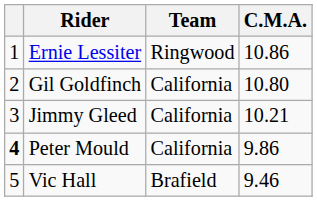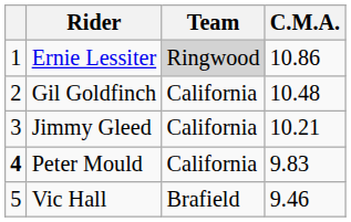 <table class=wikitable>
 <tr>
 <th></th>
 <th>Rider</th>
 <th>Team</th>
 <th>C.M.A.</th>
 </tr>
 <tr>
 <td align="center">1</td>
 <td><a href='#'>Ernie Lessiter</a></td>
-<td>Ringwood</td>
+<td style="background: lightgrey;">Ringwood</td>
 <td>10.86</td>
 </tr>
 <tr>
 <td align="center">2</td>
 <td>Gil Goldfinch</td>
 <td>California</td>
-<td>10.80</td>
+<td>10.48</td>
 </tr>
 <tr>
 <td align="center">3</td>
 <td>Jimmy Gleed</td>
 <td>California</td>
 <td>10.21</td>
 </tr>
 <tr>
 <td align="center"><strong>4</strong></td>
 <td>Peter Mould</td>
 <td>California</td>
-<td>9.86</td>
+<td>9.83</td>
 </tr>
 <tr>
 <td align="center">5</td>
 <td>Vic Hall</td>
 <td>Brafield</td>
 <td>9.46</td>
 </tr>
 </table>
